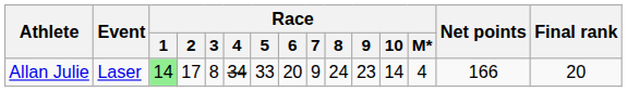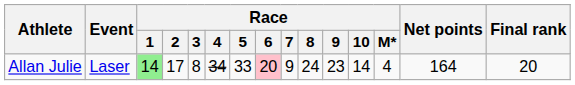 <table class="wikitable" style="font-size:90%">
 <tr>
 <th rowspan=2>Athlete</th>
 <th rowspan=2>Event</th>
 <th colspan=11>Race</th>
 <th rowspan=2>Net points</th>
 <th rowspan=2>Final rank</th>
 </tr>
 <tr style="font-size:95%">
 <th>1</th>
 <th>2</th>
 <th>3</th>
 <th>4</th>
 <th>5</th>
 <th>6</th>
 <th>7</th>
 <th>8</th>
 <th>9</th>
 <th>10</th>
 <th>M*</th>
 </tr>
 <tr align=center>
 <td align=left><a href='#'>Allan Julie</a></td>
 <td align=left><a href='#'>Laser</a></td>
 <td style="background: lightgreen;">14</td>
 <td>17</td>
 <td>8</td>
 <td><s>34</s></td>
 <td>33</td>
-<td>20</td>
+<td style="background: pink;">20</td>
 <td>9</td>
 <td>24</td>
 <td>23</td>
 <td>14</td>
 <td>4</td>
-<td>166</td>
+<td>164</td>
 <td>20</td>
 </tr>
 </table>
